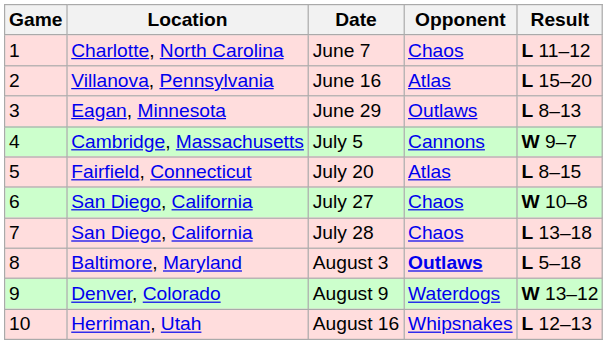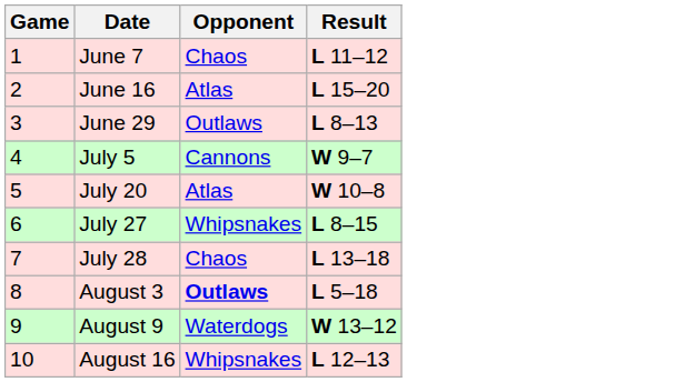 <table class="wikitable">
 <tr>
 <th>Game</th>
-<th>Location</th>
 <th>Date</th>
 <th>Opponent</th>
 <th>Result</th>
 </tr>
 <tr bgcolor="#FFDDDD">
 <td>1</td>
-<td><a href='#'>Charlotte</a>, <a href='#'>North Carolina</a></td>
 <td>June 7</td>
 <td><a href='#'>Chaos</a></td>
 <td><strong>L</strong> 11–12</td>
 </tr>
 <tr bgcolor="#FFDDDD">
 <td>2</td>
-<td><a href='#'>Villanova</a>, <a href='#'>Pennsylvania</a></td>
 <td>June 16</td>
 <td><a href='#'>Atlas</a></td>
 <td><strong>L</strong> 15–20</td>
 </tr>
 <tr bgcolor="#FFDDDD">
 <td>3</td>
-<td><a href='#'>Eagan</a>, <a href='#'>Minnesota</a></td>
 <td>June 29</td>
 <td><a href='#'>Outlaws</a></td>
 <td><strong>L</strong> 8–13</td>
 </tr>
 <tr bgcolor="#CCFFCC">
 <td>4</td>
-<td><a href='#'>Cambridge</a>, <a href='#'>Massachusetts</a></td>
 <td>July 5</td>
 <td><a href='#'>Cannons</a></td>
 <td><strong>W</strong> 9–7</td>
 </tr>
 <tr bgcolor="#FFDDDD">
 <td>5</td>
-<td><a href='#'>Fairfield</a>, <a href='#'>Connecticut</a></td>
 <td>July 20</td>
 <td><a href='#'>Atlas</a></td>
-<td><strong>L</strong> 8–15</td>
+<td><strong>W</strong> 10–8</td>
 </tr>
 <tr bgcolor="#CCFFCC">
 <td>6</td>
-<td><a href='#'>San Diego</a>, <a href='#'>California</a></td>
 <td>July 27</td>
-<td><a href='#'>Chaos</a></td>
-<td><strong>W</strong> 10–8</td>
+<td><a href='#'>Whipsnakes</a></td>
+<td><strong>L</strong> 8–15</td>
 </tr>
 <tr bgcolor="#FFDDDD">
 <td>7</td>
-<td><a href='#'>San Diego</a>, <a href='#'>California</a></td>
 <td>July 28</td>
 <td><a href='#'>Chaos</a></td>
 <td><strong>L</strong> 13–18</td>
 </tr>
 <tr bgcolor="#FFDDDD">
 <td>8</td>
-<td><a href='#'>Baltimore</a>, <a href='#'>Maryland</a></td>
 <td>August 3</td>
 <td><strong><a href='#'>Outlaws</a></strong></td>
 <td><strong>L</strong> 5–18</td>
 </tr>
 <tr bgcolor="#CCFFCC">
 <td>9</td>
-<td><a href='#'>Denver</a>, <a href='#'>Colorado</a></td>
 <td>August 9</td>
 <td><a href='#'>Waterdogs</a></td>
 <td><strong>W</strong> 13–12</td>
 </tr>
 <tr bgcolor="#FFDDDD">
 <td>10</td>
-<td><a href='#'>Herriman</a>, <a href='#'>Utah</a></td>
 <td>August 16</td>
 <td><a href='#'>Whipsnakes</a></td>
 <td><strong>L</strong> 12–13</td>
 </tr>
 </table>
